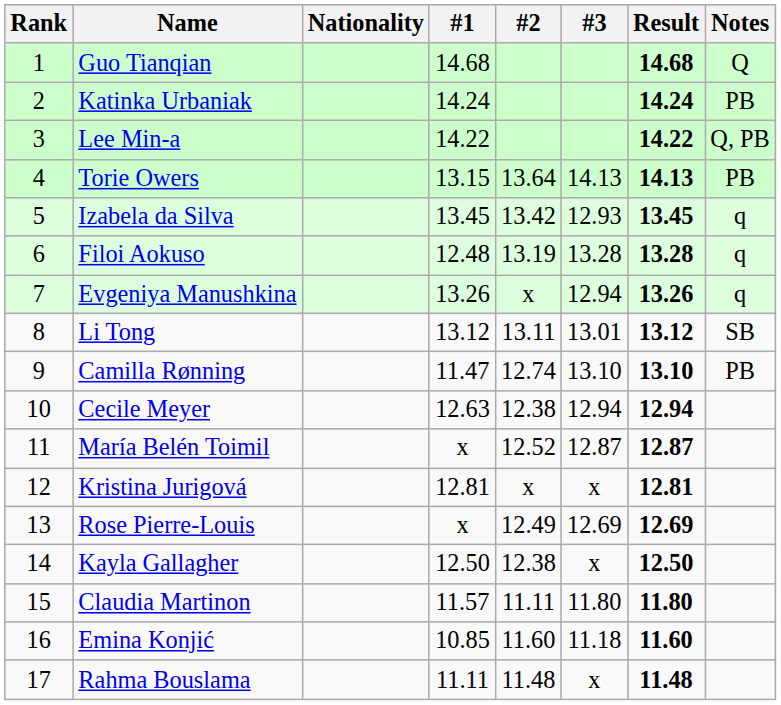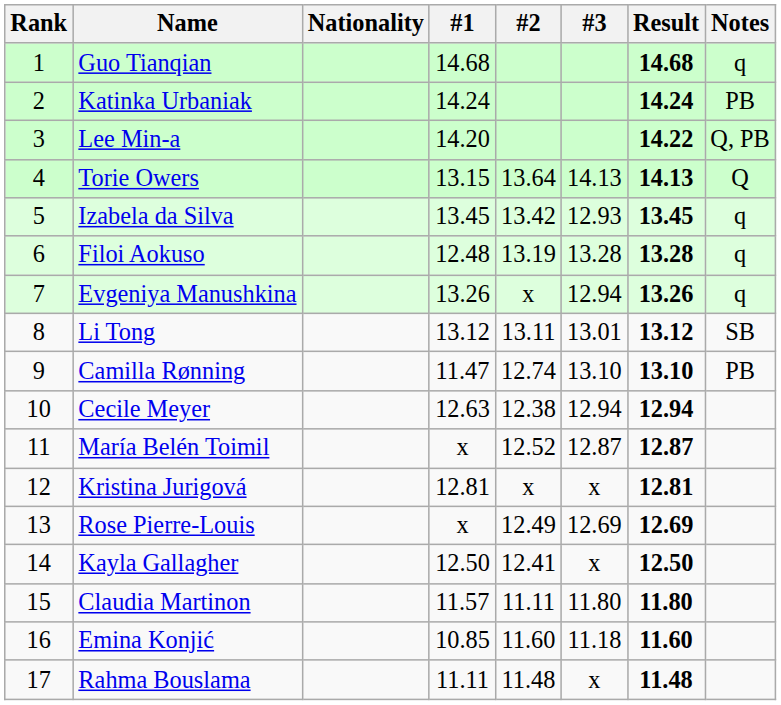 <table class="wikitable sortable" style="text-align:center">
 <tr>
 <th>Rank</th>
 <th>Name</th>
 <th>Nationality</th>
 <th>#1</th>
 <th>#2</th>
 <th>#3</th>
 <th>Result</th>
 <th>Notes</th>
 </tr>
 <tr bgcolor=ccffcc>
 <td>1</td>
 <td align=left><a href='#'>Guo Tianqian</a></td>
 <td align=left></td>
 <td>14.68</td>
 <td></td>
 <td></td>
 <td><strong>14.68</strong></td>
-<td>Q</td>
+<td>q</td>
 </tr>
 <tr bgcolor=ccffcc>
 <td>2</td>
 <td align=left><a href='#'>Katinka Urbaniak</a></td>
 <td align=left></td>
 <td>14.24</td>
 <td></td>
 <td></td>
 <td><strong>14.24</strong></td>
 <td>PB</td>
 </tr>
 <tr bgcolor=ccffcc>
 <td>3</td>
 <td align=left><a href='#'>Lee Min-a</a></td>
 <td align=left></td>
-<td>14.22</td>
+<td>14.20</td>
 <td></td>
 <td></td>
 <td><strong>14.22</strong></td>
 <td>Q, PB</td>
 </tr>
 <tr bgcolor=ccffcc>
 <td>4</td>
 <td align=left><a href='#'>Torie Owers</a></td>
 <td align=left></td>
 <td>13.15</td>
 <td>13.64</td>
 <td>14.13</td>
 <td><strong>14.13</strong></td>
-<td>PB</td>
+<td>Q</td>
 </tr>
 <tr bgcolor=ddffdd>
 <td>5</td>
 <td align=left><a href='#'>Izabela da Silva</a></td>
 <td align=left></td>
 <td>13.45</td>
 <td>13.42</td>
 <td>12.93</td>
 <td><strong>13.45</strong></td>
 <td>q</td>
 </tr>
 <tr bgcolor=ddffdd>
 <td>6</td>
 <td align=left><a href='#'>Filoi Aokuso</a></td>
 <td align=left></td>
 <td>12.48</td>
 <td>13.19</td>
 <td>13.28</td>
 <td><strong>13.28</strong></td>
 <td>q</td>
 </tr>
 <tr bgcolor=ddffdd>
 <td>7</td>
 <td align=left><a href='#'>Evgeniya Manushkina</a></td>
 <td align=left></td>
 <td>13.26</td>
 <td>x</td>
 <td>12.94</td>
 <td><strong>13.26</strong></td>
 <td>q</td>
 </tr>
 <tr>
 <td>8</td>
 <td align=left><a href='#'>Li Tong</a></td>
 <td align=left></td>
 <td>13.12</td>
 <td>13.11</td>
 <td>13.01</td>
 <td><strong>13.12</strong></td>
 <td>SB</td>
 </tr>
 <tr>
 <td>9</td>
 <td align=left><a href='#'>Camilla Rønning</a></td>
 <td align=left></td>
 <td>11.47</td>
 <td>12.74</td>
 <td>13.10</td>
 <td><strong>13.10</strong></td>
 <td>PB</td>
 </tr>
 <tr>
 <td>10</td>
 <td align=left><a href='#'>Cecile Meyer</a></td>
 <td align=left></td>
 <td>12.63</td>
 <td>12.38</td>
 <td>12.94</td>
 <td><strong>12.94</strong></td>
 <td></td>
 </tr>
 <tr>
 <td>11</td>
 <td align=left><a href='#'>María Belén Toimil</a></td>
 <td align=left></td>
 <td>x</td>
 <td>12.52</td>
 <td>12.87</td>
 <td><strong>12.87</strong></td>
 <td></td>
 </tr>
 <tr>
 <td>12</td>
 <td align=left><a href='#'>Kristina Jurigová</a></td>
 <td align=left></td>
 <td>12.81</td>
 <td>x</td>
 <td>x</td>
 <td><strong>12.81</strong></td>
 <td></td>
 </tr>
 <tr>
 <td>13</td>
 <td align=left><a href='#'>Rose Pierre-Louis</a></td>
 <td align=left></td>
 <td>x</td>
 <td>12.49</td>
 <td>12.69</td>
 <td><strong>12.69</strong></td>
 <td></td>
 </tr>
 <tr>
 <td>14</td>
 <td align=left><a href='#'>Kayla Gallagher</a></td>
 <td align=left></td>
 <td>12.50</td>
-<td>12.38</td>
+<td>12.41</td>
 <td>x</td>
 <td><strong>12.50</strong></td>
 <td></td>
 </tr>
 <tr>
 <td>15</td>
 <td align=left><a href='#'>Claudia Martinon</a></td>
 <td align=left></td>
 <td>11.57</td>
 <td>11.11</td>
 <td>11.80</td>
 <td><strong>11.80</strong></td>
 <td></td>
 </tr>
 <tr>
 <td>16</td>
 <td align=left><a href='#'>Emina Konjić</a></td>
 <td align=left></td>
 <td>10.85</td>
 <td>11.60</td>
 <td>11.18</td>
 <td><strong>11.60</strong></td>
 <td></td>
 </tr>
 <tr>
 <td>17</td>
 <td align=left><a href='#'>Rahma Bouslama</a></td>
 <td align=left></td>
 <td>11.11</td>
 <td>11.48</td>
 <td>x</td>
 <td><strong>11.48</strong></td>
 <td></td>
 </tr>
 </table>
